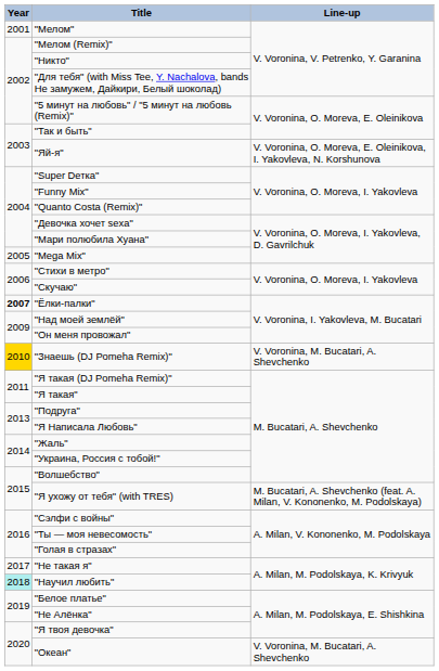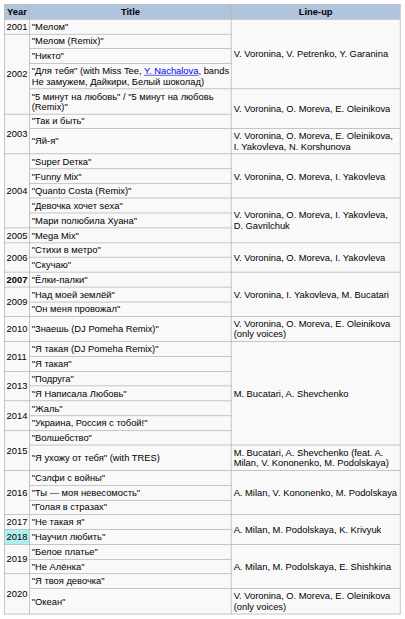 <table class="wikitable" style="font-size:90%;">
 <tr>
 <th style="background:#B0C4DE;">Year</th>
 <th style="background:#B0C4DE;">Title</th>
 <th style="background:#B0C4DE;">Line-up</th>
 </tr>
 <tr>
 <td>2001</td>
 <td>"Мелом"</td>
 <td rowspan="4">V. Voronina, V. Petrenko, Y. Garanina</td>
 </tr>
 <tr>
 <td rowspan="4">2002</td>
 <td>"Мелом (Remix)"</td>
 </tr>
 <tr>
 <td>"Никто"</td>
 </tr>
 <tr>
 <td>"Для тебя" (with Miss Tee, <a href='#'>Y. Nachalova</a>, bands Не замужем, Дайкири, Белый шоколад)</td>
 </tr>
 <tr>
 <td>"5 минут на любовь" / "5 минут на любовь (Remix)"</td>
 <td rowspan="2">V. Voronina, O. Moreva, E. Oleinikova</td>
 </tr>
 <tr>
 <td rowspan="2">2003</td>
 <td>"Так и быть"</td>
 </tr>
 <tr>
 <td>"Яй-я"</td>
 <td>V. Voronina, O. Moreva, E. Oleinikova, I. Yakovleva, N. Korshunova</td>
 </tr>
 <tr>
 <td rowspan="5">2004</td>
 <td>"Super Dетка"</td>
 <td rowspan="3">V. Voronina, O. Moreva, I. Yakovleva</td>
 </tr>
 <tr>
 <td>"Funny Mix"</td>
 </tr>
 <tr>
 <td>"Quanto Costa (Remix)"</td>
 </tr>
 <tr>
 <td>"Девочка хочет sexa"</td>
 <td rowspan="3">V. Voronina, O. Moreva, I. Yakovleva, D. Gavrilchuk</td>
 </tr>
 <tr>
 <td>"Мари полюбила Хуана"</td>
 </tr>
 <tr>
 <td>2005</td>
 <td>"Mega Mix"</td>
 </tr>
 <tr>
 <td rowspan="2">2006</td>
 <td>"Стихи в метро"</td>
 <td rowspan="2">V. Voronina, O. Moreva, I. Yakovleva</td>
 </tr>
 <tr>
 <td>"Скучаю"</td>
 </tr>
 <tr>
 <td><strong>2007</strong></td>
 <td>"Ёлки-палки"</td>
 <td rowspan="3">V. Voronina, I. Yakovleva, M. Bucatari</td>
 </tr>
 <tr>
 <td rowspan="2">2009</td>
 <td>"Над моей землёй"</td>
 </tr>
 <tr>
 <td>"Он меня провожал"</td>
 </tr>
 <tr>
-<td style="background: gold;">2010</td>
+<td>2010</td>
 <td>"Знаешь (DJ Pomeha Remix)"</td>
-<td>V. Voronina, M. Bucatari, A. Shevchenko</td>
+<td>V. Voronina, O. Moreva, E. Oleinikova (only voices)</td>
 </tr>
 <tr>
 <td rowspan="2">2011</td>
 <td>"Я такая (DJ Pomeha Remix)"</td>
 <td rowspan="7">M. Bucatari, A. Shevchenko</td>
 </tr>
 <tr>
 <td>"Я такая"</td>
 </tr>
 <tr>
 <td rowspan="2">2013</td>
 <td>"Подруга"</td>
 </tr>
 <tr>
 <td>"Я Написала Любовь"</td>
 </tr>
 <tr>
 <td rowspan="2">2014</td>
 <td>"Жаль"</td>
 </tr>
 <tr>
 <td>"Украина, Россия с тобой!"</td>
 </tr>
 <tr>
 <td rowspan="2">2015</td>
 <td>"Волшебство"</td>
 </tr>
 <tr>
 <td>"Я ухожу от тебя" (with TRES)</td>
 <td>M. Bucatari, A. Shevchenko (feat. A. Milan, V. Kononenko, M. Podolskaya)</td>
 </tr>
 <tr>
 <td rowspan="3">2016</td>
 <td>"Сэлфи с войны"</td>
 <td rowspan="3">A. Milan, V. Kononenko, M. Podolskaya</td>
 </tr>
 <tr>
 <td>"Ты — моя невесомость"</td>
 </tr>
 <tr>
 <td>"Голая в стразах"</td>
 </tr>
 <tr>
 <td>2017</td>
 <td>"Не такая я"</td>
 <td rowspan="2">A. Milan, M. Podolskaya, K. Krivyuk</td>
 </tr>
 <tr>
 <td style="background: paleturquoise;">2018</td>
 <td>"Научил любить"</td>
 </tr>
 <tr>
 <td rowspan="2">2019</td>
 <td>"Белое платье"</td>
 <td rowspan="3">A. Milan, M. Podolskaya, E. Shishkina</td>
 </tr>
 <tr>
 <td>"Не Алёнка"</td>
 </tr>
 <tr>
 <td rowspan="3">2020</td>
 <td>"Я твоя девочка"</td>
 </tr>
 <tr>
 <td>"Океан"</td>
-<td>V. Voronina, M. Bucatari, A. Shevchenko</td>
+<td>V. Voronina, O. Moreva, E. Oleinikova (only voices)</td>
 </tr>
 </table>
